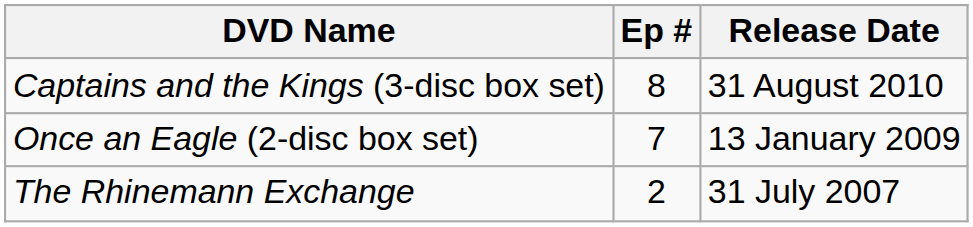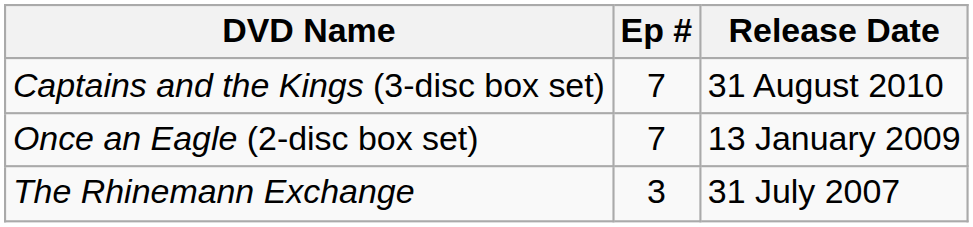 <table class="wikitable">
 <tr>
 <th>DVD Name</th>
 <th>Ep #</th>
 <th>Release Date</th>
 </tr>
 <tr>
 <td><em>Captains and the Kings</em> (3-disc box set)</td>
-<td align="center">8</td>
+<td align="center">7</td>
 <td>31 August 2010</td>
 </tr>
 <tr>
 <td><em>Once an Eagle</em> (2-disc box set)</td>
 <td align="center">7</td>
 <td>13 January 2009</td>
 </tr>
 <tr>
 <td><em>The Rhinemann Exchange</em></td>
-<td align="center">2</td>
+<td align="center">3</td>
 <td>31 July 2007</td>
 </tr>
 </table>
